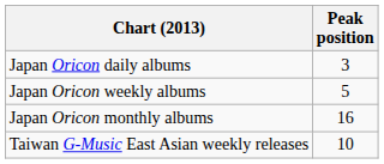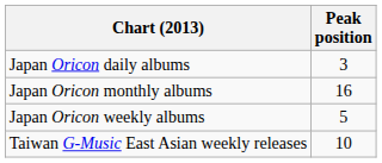 <table class="wikitable sortable">
 <tr>
 <th>Chart (2013)</th>
 <th>Peak<br>position</th>
 </tr>
 <tr>
 <td>Japan <em><a href='#'>Oricon</a></em> daily albums</td>
 <td align="center">3</td>
 </tr>
 <tr>
+<td>Japan <em>Oricon</em> monthly albums</td>
+<td align="center">16</td>
+</tr>
+<tr>
 <td>Japan <em>Oricon</em> weekly albums</td>
 <td align="center">5</td>
-</tr>
-<tr>
-<td>Japan <em>Oricon</em> monthly albums</td>
-<td align="center">16</td>
 </tr>
 <tr>
 <td>Taiwan <em><a href='#'>G-Music</a></em> East Asian weekly releases</td>
 <td align="center">10</td>
 </tr>
 </table>
